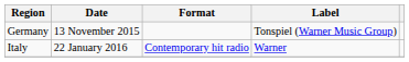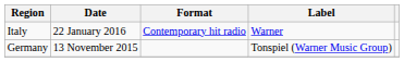 <table class=wikitable>
 <tr>
 <th>Region</th>
 <th>Date</th>
 <th>Format</th>
 <th>Label</th>
 <th></th>
 </tr>
 <tr>
+<td>Italy</td>
+<td>22 January 2016</td>
+<td><a href='#'>Contemporary hit radio</a></td>
+<td><a href='#'>Warner</a></td>
+<td></td>
+</tr>
+<tr>
 <td>Germany</td>
 <td>13 November 2015</td>
 <td></td>
 <td>Tonspiel (<a href='#'>Warner Music Group</a>)</td>
 <td></td>
 </tr>
 <tr>
-<td>Italy</td>
-<td>22 January 2016</td>
-<td><a href='#'>Contemporary hit radio</a></td>
-<td><a href='#'>Warner</a></td>
-<td></td>
-</tr>
-<tr>
 </tr>
 </table>
